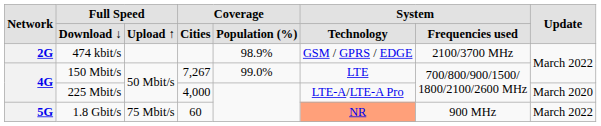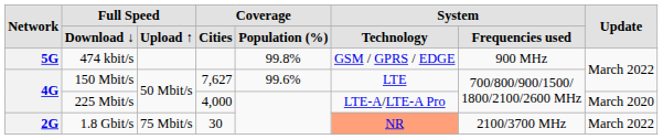 <table class="wikitable">
 <tr>
 <th style="background: #e2e2e2;" rowspan="2">Network</th>
 <th style="background: #e2e2e2;" colspan="2">Full Speed</th>
 <th style="background: #e2e2e2;" colspan="2">Coverage</th>
 <th style="background: #e2e2e2;" colspan="2">System</th>
 <th style="background: #e2e2e2;" rowspan="2">Update</th>
 </tr>
 <tr>
 <th style="background: #e2e2e2;">Download ↓</th>
 <th style="background: #e2e2e2;">Upload ↑</th>
 <th style="background: #e2e2e2;">Cities</th>
 <th style="background: #e2e2e2;">Population (%)</th>
 <th style="background: #e2e2e2;">Technology</th>
 <th style="background: #e2e2e2;">Frequencies used</th>
 </tr>
 <tr>
-<th style="text-align:right;"><strong><a href='#'>2G</a></strong></th>
+<th style="text-align:right;"><strong><a href='#'>5G</a></strong></th>
 <td style="text-align:right;">474 kbit/s</td>
 <td></td>
 <td></td>
-<td style="text-align:center;">98.9%</td>
+<td style="text-align:center;">99.8%</td>
 <td style="text-align:center;"><a href='#'>GSM</a> / <a href='#'>GPRS</a> / <a href='#'>EDGE</a></td>
-<td style="text-align:center;">2100/3700 MHz</td>
+<td style="text-align:center;">900 MHz</td>
 <td rowspan="2" style="text-align:center;">March 2022</td>
 </tr>
 <tr>
 <th rowspan="2" style="text-align:right;"><strong><a href='#'>4G</a></strong></th>
 <td style="text-align:right;">150 Mbit/s</td>
 <td rowspan="2" style="text-align:right;">50 Mbit/s</td>
-<td style="text-align:right;">7,267</td>
-<td style="text-align:center;">99.0%</td>
+<td style="text-align:right;">7,627</td>
+<td style="text-align:center;">99.6%</td>
 <td style="text-align:center;"><a href='#'>LTE</a></td>
 <td rowspan="2" style="text-align:center;">700/800/900/1500/<br>1800/2100/2600 MHz</td>
 </tr>
 <tr>
 <td style="text-align:right;">225 Mbit/s</td>
 <td style="text-align:right;">4,000</td>
 <td rowspan="2"></td>
 <td style="text-align:center;"><a href='#'>LTE-A</a>/<a href='#'>LTE-A Pro</a></td>
 <td style="text-align:center;">March 2020</td>
 </tr>
 <tr>
-<th style="text-align:right;"><strong><a href='#'>5G</a></strong></th>
+<th style="text-align:right;"><strong><a href='#'>2G</a></strong></th>
 <td style="text-align:right;">1.8 Gbit/s</td>
 <td style="text-align:right;">75 Mbit/s</td>
-<td style="text-align:center;">60</td>
+<td style="text-align:center;">30</td>
 <td style="background: lightsalmon; text-align:center;"><a href='#'>NR</a></td>
-<td style="text-align:center;">900 MHz</td>
+<td style="text-align:center;">2100/3700 MHz</td>
 <td rowspan="2" style="text-align:center;">March 2022</td>
 </tr>
 </table>
